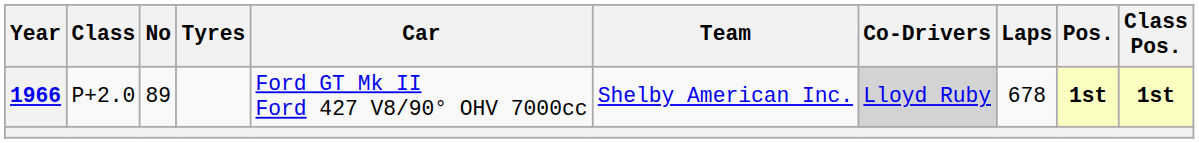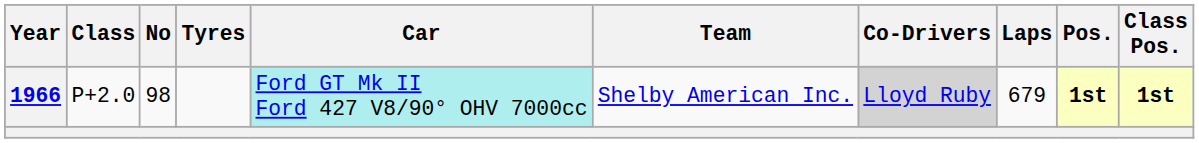 <table class="wikitable" style="text-align:center; font-size:90%">
 <tr>
 <th>Year</th>
 <th>Class</th>
 <th>No</th>
 <th>Tyres</th>
 <th>Car</th>
 <th>Team</th>
 <th>Co-Drivers</th>
 <th>Laps</th>
 <th>Pos.</th>
 <th>Class<br>Pos.</th>
 </tr>
 <tr>
 <th><a href='#'>1966</a></th>
 <td>P+2.0</td>
-<td>89</td>
+<td>98</td>
 <td></td>
-<td style="text-align:left;"><a href='#'>Ford GT Mk II</a><br><a href='#'>Ford</a> 427 V8/90° OHV 7000cc</td>
+<td style="background: paleturquoise; text-align:left;"><a href='#'>Ford GT Mk II</a><br><a href='#'>Ford</a> 427 V8/90° OHV 7000cc</td>
 <td align="left"> <a href='#'>Shelby American Inc.</a></td>
 <td align="left" style="background: lightgrey;"> <a href='#'>Lloyd Ruby</a></td>
-<td>678</td>
+<td>679</td>
 <td bgcolor="#fbffbf"><strong>1st</strong></td>
 <td bgcolor="#fbffbf"><strong>1st</strong></td>
 </tr>
 <tr>
 <th colspan="10"></th>
 </tr>
 </table>
